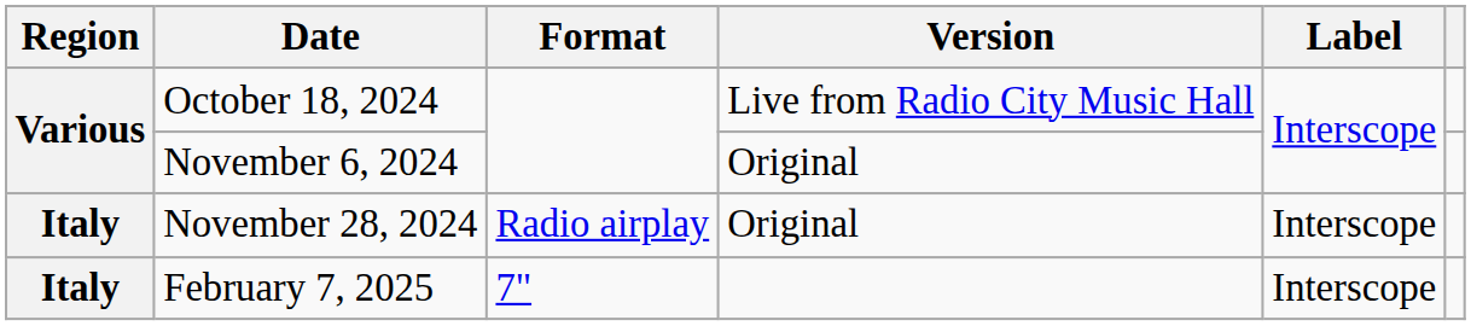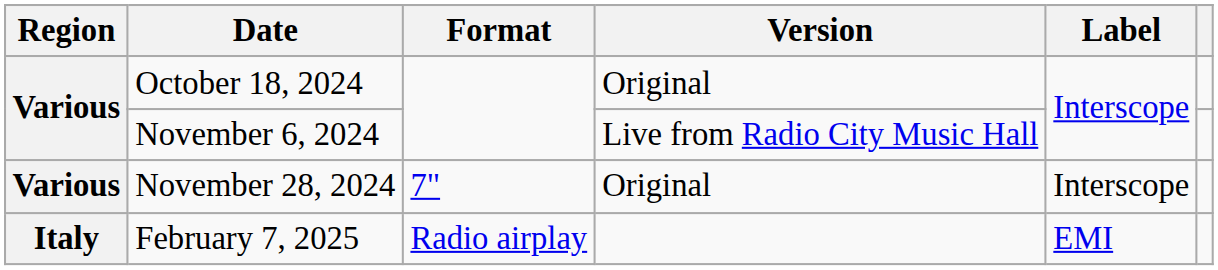 <table class="wikitable plainrowheaders">
 <tr>
 <th scope="col">Region</th>
 <th scope="col">Date</th>
 <th scope="col">Format</th>
 <th scope="col">Version</th>
 <th scope="col">Label</th>
 <th scope="col"></th>
 </tr>
 <tr>
 <th rowspan="2" scope="row">Various</th>
 <td>October 18, 2024</td>
 <td rowspan="2"></td>
-<td>Live from <a href='#'>Radio City Music Hall</a></td>
+<td>Original</td>
 <td rowspan="2"><a href='#'>Interscope</a></td>
 <td style="text-align:center"></td>
 </tr>
 <tr>
 <td>November 6, 2024</td>
-<td>Original</td>
+<td>Live from <a href='#'>Radio City Music Hall</a></td>
 <td style="text-align:center"></td>
 </tr>
 <tr>
-<th scope="row">Italy</th>
+<th scope="row">Various</th>
 <td>November 28, 2024</td>
-<td><a href='#'>Radio airplay</a></td>
+<td><a href='#'>7"</a></td>
 <td>Original</td>
 <td>Interscope</td>
 <td style="text-align:center"></td>
 </tr>
 <tr>
 <th scope="row">Italy</th>
 <td>February 7, 2025</td>
-<td><a href='#'>7"</a></td>
+<td><a href='#'>Radio airplay</a></td>
 <td></td>
-<td>Interscope</td>
+<td><a href='#'>EMI</a></td>
 <td style="text-align:center"></td>
 </tr>
 </table>
